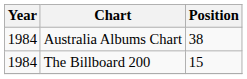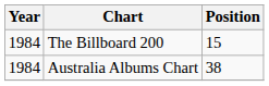 <table class="wikitable">
 <tr>
 <th>Year</th>
 <th>Chart</th>
 <th>Position</th>
 </tr>
 <tr>
 <td>1984</td>
+<td>The Billboard 200</td>
+<td>15</td>
+</tr>
+<tr>
+<td>1984</td>
 <td align="left">Australia Albums Chart</td>
 <td align="centre">38</td>
 </tr>
 <tr>
-<td>1984</td>
-<td>The Billboard 200</td>
-<td>15</td>
-</tr>
-<tr>
 </tr>
 </table>
